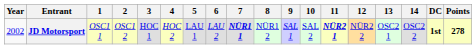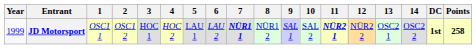 <table class="wikitable" style="text-align:center; font-size:85%">
 <tr>
 <th>Year</th>
 <th>Entrant</th>
 <th>1</th>
 <th>2</th>
 <th>3</th>
 <th>4</th>
 <th>5</th>
 <th>6</th>
 <th>7</th>
 <th>8</th>
 <th>9</th>
 <th>10</th>
 <th>11</th>
 <th>12</th>
 <th>13</th>
 <th>14</th>
 <th>DC</th>
 <th>Points</th>
 </tr>
 <tr>
-<td><a href='#'>2002</a></td>
+<td><a href='#'>1999</a></td>
 <th nowrap><a href='#'>JD Motorsport</a></th>
 <td style="background:#FBFFBF;"><em><a href='#'>OSC1<br>1</a></em><br></td>
 <td style="background:#FBFFBF;"><em><a href='#'>OSC1<br>2</a></em><br></td>
 <td style="background:#DFDFDF;"><a href='#'>HOC<br>1</a><br></td>
 <td style="background:#FBFFBF;"><em><a href='#'>HOC<br>2</a></em><br></td>
 <td style="background:#DFDFDF;"><a href='#'>LAU<br>1</a><br></td>
 <td style="background:#DFDFDF;"><em><a href='#'>LAU<br>2</a></em><br></td>
 <td style="background:#DFDFDF;"><strong><em><a href='#'>NÜR1<br>1</a></em></strong><br></td>
 <td style="background:#DFFFDF;"><a href='#'>NÜR1<br>2</a><br></td>
 <td style="background:#CFCFFF;"><em><a href='#'>SAL<br>1</a></em><br></td>
 <td style="background:#DFFFDF;"><a href='#'>SAL<br>2</a><br></td>
 <td style="background:#FBFFBF;"><strong><em><a href='#'>NÜR2<br>1</a></em></strong><br></td>
 <td style="background:#FFDF9F;"><a href='#'>NÜR2<br>2</a><br></td>
 <td style="background:#DFFFDF;"><a href='#'>OSC2<br>1</a><br></td>
 <td style="background:#DFDFDF;"><a href='#'>OSC2<br>2</a><br></td>
 <th style="background:#FBFFBF;">1st</th>
-<th style="background:#FBFFBF;">278</th>
+<th style="background:#FBFFBF;">258</th>
 </tr>
 </table>
